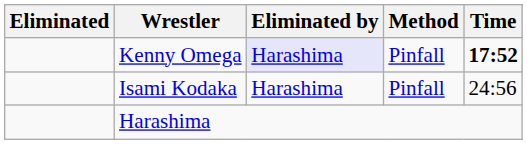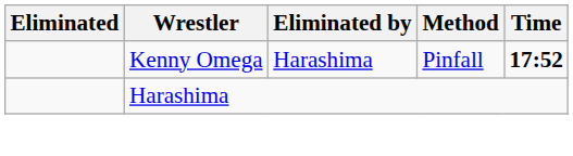 <table class="wikitable sortable">
 <tr>
 <th>Eliminated</th>
 <th>Wrestler</th>
 <th>Eliminated by</th>
 <th>Method</th>
 <th>Time</th>
 </tr>
 <tr>
 <td></td>
 <td><a href='#'>Kenny Omega</a></td>
-<td style="background: lavender;"><a href='#'>Harashima</a></td>
+<td><a href='#'>Harashima</a></td>
 <td><a href='#'>Pinfall</a></td>
 <td><strong>17:52</strong></td>
-</tr>
-<tr>
-<td></td>
-<td><a href='#'>Isami Kodaka</a></td>
-<td><a href='#'>Harashima</a></td>
-<td><a href='#'>Pinfall</a></td>
-<td>24:56</td>
 </tr>
 <tr>
 <td></td>
 <td colspan="4"><a href='#'>Harashima</a></td>
 </tr>
 </table>
